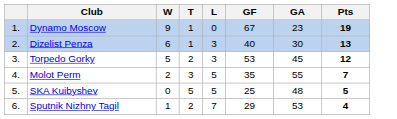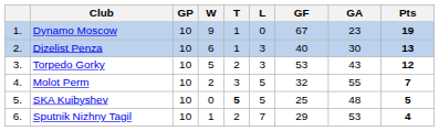 <table class="wikitable">
 <tr>
 <th width="30"></th>
 <th width="200">Club</th>
+<th width="30">GP</th>
 <th width="30">W</th>
 <th width="30">T</th>
 <th width="30">L</th>
 <th width="70">GF</th>
 <th width="70">GA</th>
 <th width="70">Pts</th>
 </tr>
 <tr bgcolor="#BCD2EE" align="center">
 <td>1.</td>
 <td align="left"><a href='#'>Dynamo Moscow</a></td>
+<td>10</td>
 <td>9</td>
 <td>1</td>
 <td>0</td>
 <td>67</td>
 <td>23</td>
 <td><strong>19</strong></td>
 </tr>
 <tr bgcolor="#BCD2EE" align="center">
 <td>2.</td>
 <td align="left"><a href='#'>Dizelist Penza</a></td>
+<td>10</td>
 <td>6</td>
 <td>1</td>
 <td>3</td>
 <td>40</td>
 <td>30</td>
 <td><strong>13</strong></td>
 </tr>
 <tr bgcolor="#FFFFFF" align="center">
 <td>3.</td>
 <td align="left"><a href='#'>Torpedo Gorky</a></td>
+<td>10</td>
 <td>5</td>
 <td>2</td>
 <td>3</td>
 <td>53</td>
-<td>45</td>
+<td>43</td>
 <td><strong>12</strong></td>
 </tr>
 <tr bgcolor="#FFFFFF" align="center">
 <td>4.</td>
 <td align="left"><a href='#'>Molot Perm</a></td>
+<td>10</td>
 <td>2</td>
 <td>3</td>
 <td>5</td>
-<td>35</td>
+<td>32</td>
 <td>55</td>
 <td><strong>7</strong></td>
 </tr>
 <tr bgcolor="#FFFFFF" align="center">
 <td>5.</td>
 <td align="left"><a href='#'>SKA Kuibyshev</a></td>
+<td>10</td>
 <td>0</td>
-<td>5</td>
+<td><strong>5</strong></td>
 <td>5</td>
 <td>25</td>
 <td>48</td>
 <td><strong>5</strong></td>
 </tr>
 <tr bgcolor="#FFFFFF" align="center">
 <td>6.</td>
 <td align="left"><a href='#'>Sputnik Nizhny Tagil</a></td>
+<td>10</td>
 <td>1</td>
 <td>2</td>
 <td>7</td>
 <td>29</td>
 <td>53</td>
 <td><strong>4</strong></td>
 </tr>
 </table>
